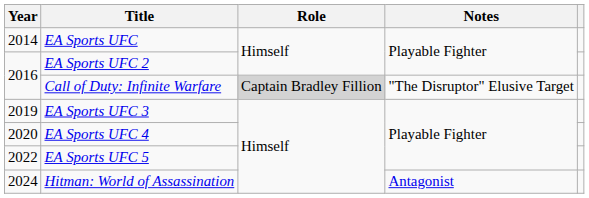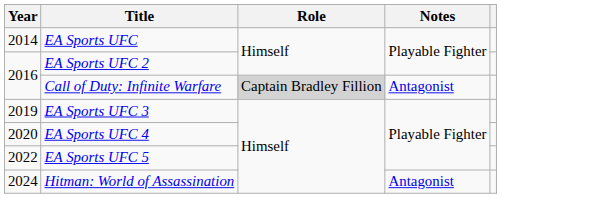 <table class="wikitable sortable plainrowheaders">
 <tr>
 <th scope="col">Year</th>
 <th scope="col">Title</th>
 <th scope="col">Role</th>
 <th scope="col" class="unsortable">Notes</th>
 <th scope="col" class="unsortable"></th>
 </tr>
 <tr>
 <td>2014</td>
 <td><em><a href='#'>EA Sports UFC</a></em></td>
 <td rowspan="2">Himself</td>
 <td rowspan="2">Playable Fighter</td>
 <td></td>
 </tr>
 <tr>
 <td rowspan=2>2016</td>
 <td><em><a href='#'>EA Sports UFC 2</a></em></td>
 <td></td>
 </tr>
 <tr>
 <td><em><a href='#'>Call of Duty: Infinite Warfare</a></em></td>
 <td style="background: lightgrey;">Captain Bradley Fillion</td>
-<td>"The Disruptor" Elusive Target</td>
+<td><a href='#'>Antagonist</a></td>
 <td style="text-align:center;"></td>
 </tr>
 <tr>
 <td>2019</td>
 <td><em><a href='#'>EA Sports UFC 3</a></em></td>
 <td rowspan="4">Himself</td>
 <td rowspan="3">Playable Fighter</td>
 <td></td>
 </tr>
 <tr>
 <td>2020</td>
 <td><em><a href='#'>EA Sports UFC 4</a></em></td>
 <td style="text-align:center;"></td>
 </tr>
 <tr>
 <td>2022</td>
 <td><em><a href='#'>EA Sports UFC 5</a></em></td>
 <td></td>
 </tr>
 <tr>
 <td>2024</td>
 <td><em><a href='#'>Hitman: World of Assassination</a></em></td>
 <td><a href='#'>Antagonist</a></td>
 <td style="text-align:center;"></td>
 </tr>
 </table>
